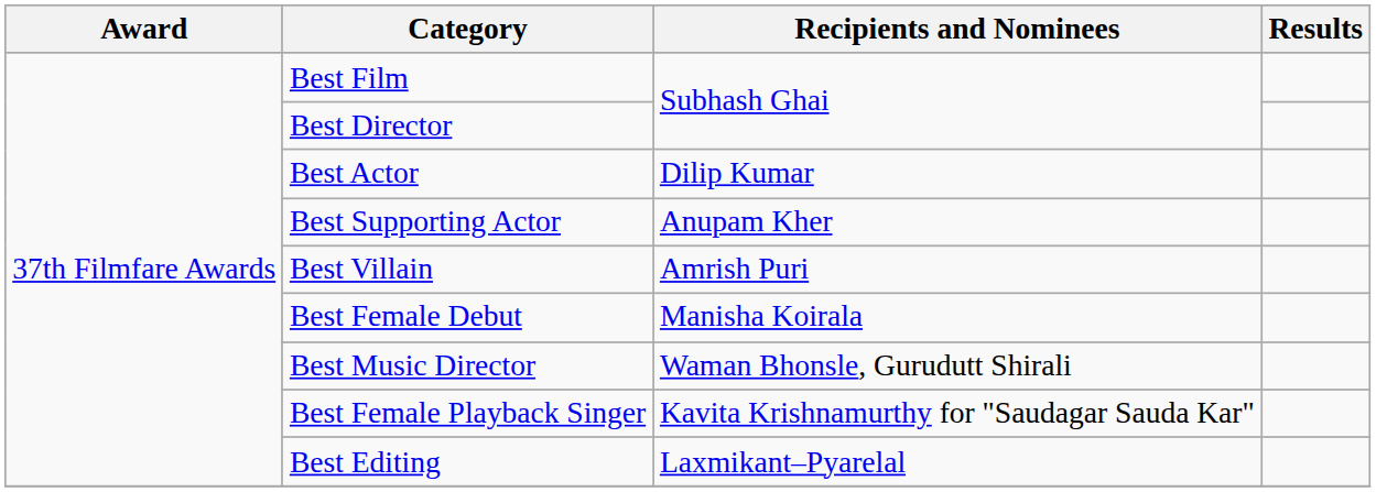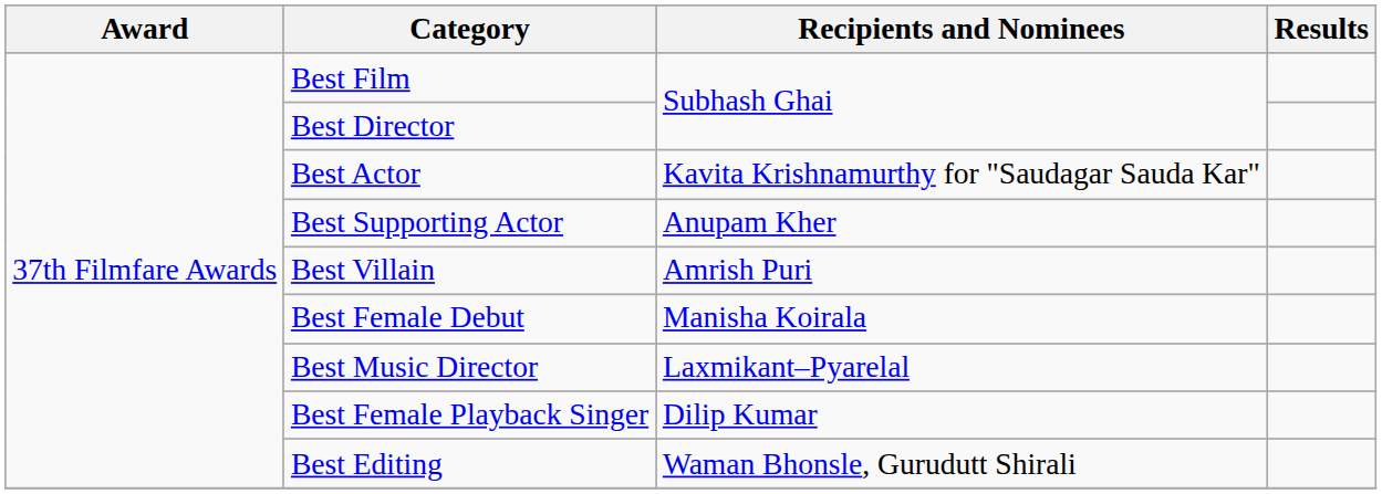 <table class="wikitable plainrowheaders sortable">
 <tr>
 <th>Award</th>
 <th>Category</th>
 <th>Recipients and Nominees</th>
 <th>Results</th>
 </tr>
 <tr>
 <td rowspan="9"><a href='#'>37th Filmfare Awards</a></td>
 <td><a href='#'>Best Film</a></td>
 <td rowspan="2"><a href='#'>Subhash Ghai</a></td>
 <td></td>
 </tr>
 <tr>
 <td><a href='#'>Best Director</a></td>
 <td></td>
 </tr>
 <tr>
 <td><a href='#'>Best Actor</a></td>
-<td><a href='#'>Dilip Kumar</a></td>
+<td><a href='#'>Kavita Krishnamurthy</a> for "Saudagar Sauda Kar"</td>
 <td></td>
 </tr>
 <tr>
 <td><a href='#'>Best Supporting Actor</a></td>
 <td><a href='#'>Anupam Kher</a></td>
 <td></td>
 </tr>
 <tr>
 <td><a href='#'>Best Villain</a></td>
 <td><a href='#'>Amrish Puri</a></td>
 <td></td>
 </tr>
 <tr>
 <td><a href='#'>Best Female Debut</a></td>
 <td><a href='#'>Manisha Koirala</a></td>
 <td></td>
 </tr>
 <tr>
 <td><a href='#'>Best Music Director</a></td>
-<td><a href='#'>Waman Bhonsle</a>, Gurudutt Shirali</td>
+<td><a href='#'>Laxmikant–Pyarelal</a></td>
 <td></td>
 </tr>
 <tr>
 <td><a href='#'>Best Female Playback Singer</a></td>
-<td><a href='#'>Kavita Krishnamurthy</a> for "Saudagar Sauda Kar"</td>
+<td><a href='#'>Dilip Kumar</a></td>
 <td></td>
 </tr>
 <tr>
 <td><a href='#'>Best Editing</a></td>
-<td><a href='#'>Laxmikant–Pyarelal</a></td>
+<td><a href='#'>Waman Bhonsle</a>, Gurudutt Shirali</td>
 <td></td>
 </tr>
 <tr>
 </tr>
 </table>
